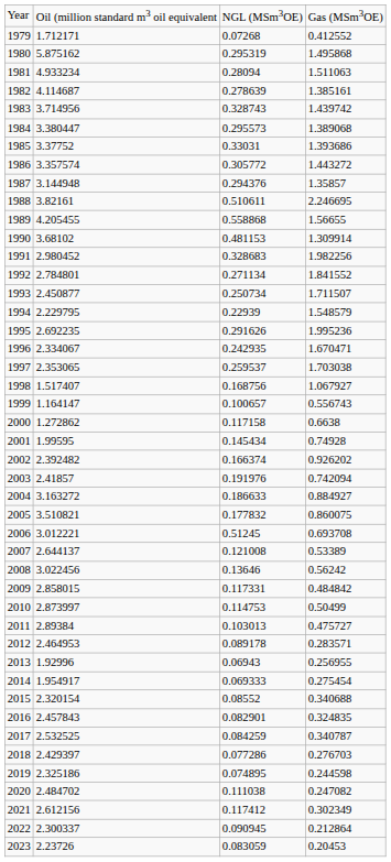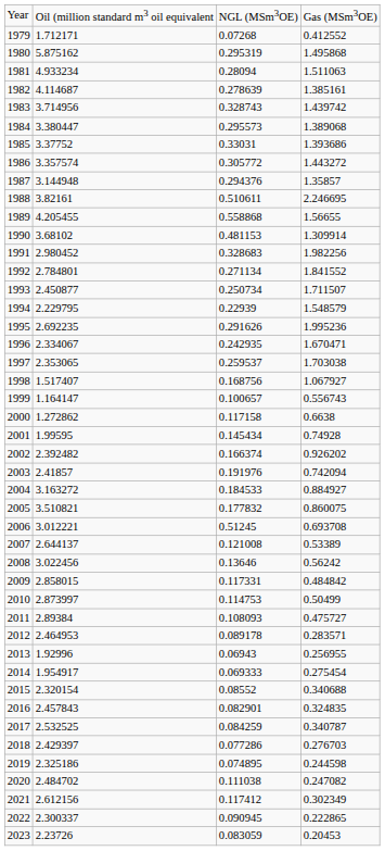 <table class="wikitable">
 <tr>
 <td>Year</td>
 <td>Oil (million standard m<sup>3</sup>  oil equivalent</td>
 <td>NGL (MSm<sup>3</sup>OE)</td>
 <td>Gas (MSm<sup>3</sup>OE)</td>
 </tr>
 <tr>
 <td>1979</td>
 <td>1.712171</td>
 <td>0.07268</td>
 <td>0.412552</td>
 </tr>
 <tr>
 <td>1980</td>
 <td>5.875162</td>
 <td>0.295319</td>
 <td>1.495868</td>
 </tr>
 <tr>
 <td>1981</td>
 <td>4.933234</td>
 <td>0.28094</td>
 <td>1.511063</td>
 </tr>
 <tr>
 <td>1982</td>
 <td>4.114687</td>
 <td>0.278639</td>
 <td>1.385161</td>
 </tr>
 <tr>
 <td>1983</td>
 <td>3.714956</td>
 <td>0.328743</td>
 <td>1.439742</td>
 </tr>
 <tr>
 <td>1984</td>
 <td>3.380447</td>
 <td>0.295573</td>
 <td>1.389068</td>
 </tr>
 <tr>
 <td>1985</td>
 <td>3.37752</td>
 <td>0.33031</td>
 <td>1.393686</td>
 </tr>
 <tr>
 <td>1986</td>
 <td>3.357574</td>
 <td>0.305772</td>
 <td>1.443272</td>
 </tr>
 <tr>
 <td>1987</td>
 <td>3.144948</td>
 <td>0.294376</td>
 <td>1.35857</td>
 </tr>
 <tr>
 <td>1988</td>
 <td>3.82161</td>
 <td>0.510611</td>
 <td>2.246695</td>
 </tr>
 <tr>
 <td>1989</td>
 <td>4.205455</td>
 <td>0.558868</td>
 <td>1.56655</td>
 </tr>
 <tr>
 <td>1990</td>
 <td>3.68102</td>
 <td>0.481153</td>
 <td>1.309914</td>
 </tr>
 <tr>
 <td>1991</td>
 <td>2.980452</td>
 <td>0.328683</td>
 <td>1.982256</td>
 </tr>
 <tr>
 <td>1992</td>
 <td>2.784801</td>
 <td>0.271134</td>
 <td>1.841552</td>
 </tr>
 <tr>
 <td>1993</td>
 <td>2.450877</td>
 <td>0.250734</td>
 <td>1.711507</td>
 </tr>
 <tr>
 <td>1994</td>
 <td>2.229795</td>
 <td>0.22939</td>
 <td>1.548579</td>
 </tr>
 <tr>
 <td>1995</td>
 <td>2.692235</td>
 <td>0.291626</td>
 <td>1.995236</td>
 </tr>
 <tr>
 <td>1996</td>
 <td>2.334067</td>
 <td>0.242935</td>
 <td>1.670471</td>
 </tr>
 <tr>
 <td>1997</td>
 <td>2.353065</td>
 <td>0.259537</td>
 <td>1.703038</td>
 </tr>
 <tr>
 <td>1998</td>
 <td>1.517407</td>
 <td>0.168756</td>
 <td>1.067927</td>
 </tr>
 <tr>
 <td>1999</td>
 <td>1.164147</td>
 <td>0.100657</td>
 <td>0.556743</td>
 </tr>
 <tr>
 <td>2000</td>
 <td>1.272862</td>
 <td>0.117158</td>
 <td>0.6638</td>
 </tr>
 <tr>
 <td>2001</td>
 <td>1.99595</td>
 <td>0.145434</td>
 <td>0.74928</td>
 </tr>
 <tr>
 <td>2002</td>
 <td>2.392482</td>
 <td>0.166374</td>
 <td>0.926202</td>
 </tr>
 <tr>
 <td>2003</td>
 <td>2.41857</td>
 <td>0.191976</td>
 <td>0.742094</td>
 </tr>
 <tr>
 <td>2004</td>
 <td>3.163272</td>
-<td>0.186633</td>
+<td>0.184533</td>
 <td>0.884927</td>
 </tr>
 <tr>
 <td>2005</td>
 <td>3.510821</td>
 <td>0.177832</td>
 <td>0.860075</td>
 </tr>
 <tr>
 <td>2006</td>
 <td>3.012221</td>
 <td>0.51245</td>
 <td>0.693708</td>
 </tr>
 <tr>
 <td>2007</td>
 <td>2.644137</td>
 <td>0.121008</td>
 <td>0.53389</td>
 </tr>
 <tr>
 <td>2008</td>
 <td>3.022456</td>
 <td>0.13646</td>
 <td>0.56242</td>
 </tr>
 <tr>
 <td>2009</td>
 <td>2.858015</td>
 <td>0.117331</td>
 <td>0.484842</td>
 </tr>
 <tr>
 <td>2010</td>
 <td>2.873997</td>
 <td>0.114753</td>
 <td>0.50499</td>
 </tr>
 <tr>
 <td>2011</td>
 <td>2.89384</td>
-<td>0.103013</td>
+<td>0.108093</td>
 <td>0.475727</td>
 </tr>
 <tr>
 <td>2012</td>
 <td>2.464953</td>
 <td>0.089178</td>
 <td>0.283571</td>
 </tr>
 <tr>
 <td>2013</td>
 <td>1.92996</td>
 <td>0.06943</td>
 <td>0.256955</td>
 </tr>
 <tr>
 <td>2014</td>
 <td>1.954917</td>
 <td>0.069333</td>
 <td>0.275454</td>
 </tr>
 <tr>
 <td>2015</td>
 <td>2.320154</td>
 <td>0.08552</td>
 <td>0.340688</td>
 </tr>
 <tr>
 <td>2016</td>
 <td>2.457843</td>
 <td>0.082901</td>
 <td>0.324835</td>
 </tr>
 <tr>
 <td>2017</td>
 <td>2.532525</td>
 <td>0.084259</td>
 <td>0.340787</td>
 </tr>
 <tr>
 <td>2018</td>
 <td>2.429397</td>
 <td>0.077286</td>
 <td>0.276703</td>
 </tr>
 <tr>
 <td>2019</td>
 <td>2.325186</td>
 <td>0.074895</td>
 <td>0.244598</td>
 </tr>
 <tr>
 <td>2020</td>
 <td>2.484702</td>
 <td>0.111038</td>
 <td>0.247082</td>
 </tr>
 <tr>
 <td>2021</td>
 <td>2.612156</td>
 <td>0.117412</td>
 <td>0.302349</td>
 </tr>
 <tr>
 <td>2022</td>
 <td>2.300337</td>
 <td>0.090945</td>
-<td>0.212864</td>
+<td>0.222865</td>
 </tr>
 <tr>
 <td>2023</td>
 <td>2.23726</td>
 <td>0.083059</td>
 <td>0.20453</td>
 </tr>
 </table>
